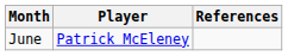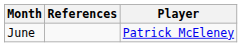 <table class="wikitable">
 <tr>
 <th>Month</th>
+<th>References</th>
 <th>Player</th>
-<th>References</th>
 </tr>
 <tr>
 <td>June</td>
+<td align=center></td>
 <td> <a href='#'>Patrick McEleney</a></td>
-<td align=center></td>
 </tr>
 </table>
